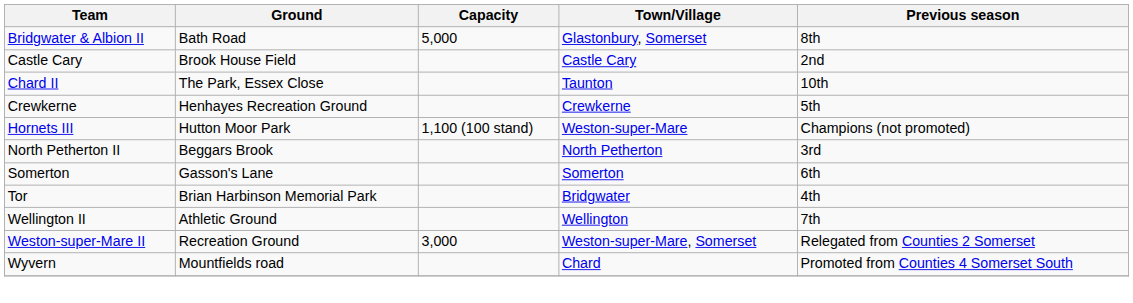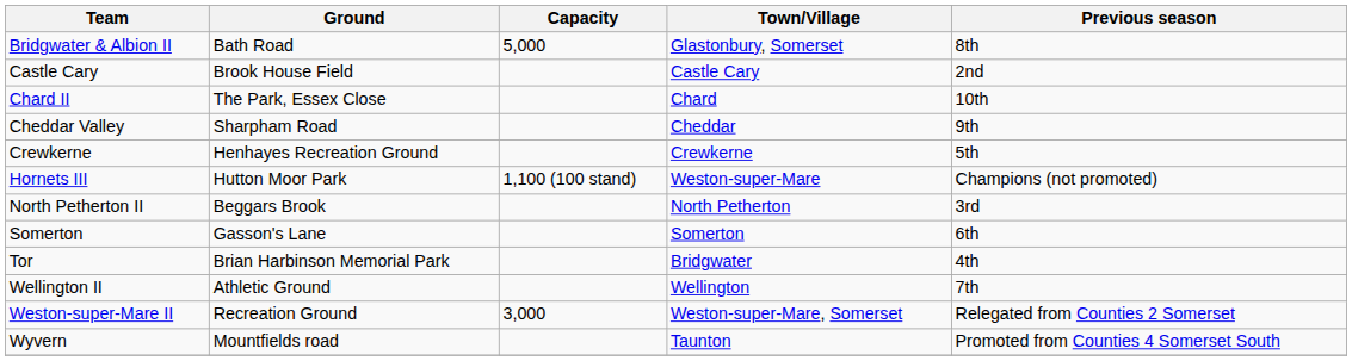 <table class="wikitable sortable" width=100%>
 <tr>
 <th>Team</th>
 <th>Ground</th>
 <th>Capacity</th>
 <th>Town/Village</th>
 <th>Previous season</th>
 </tr>
 <tr>
 <td><a href='#'>Bridgwater & Albion II</a></td>
 <td>Bath Road</td>
 <td>5,000</td>
 <td><a href='#'>Glastonbury</a>, <a href='#'>Somerset</a></td>
 <td>8th</td>
 </tr>
 <tr>
 <td>Castle Cary</td>
 <td>Brook House Field</td>
 <td></td>
 <td><a href='#'>Castle Cary</a></td>
 <td>2nd</td>
 </tr>
 <tr>
 <td><a href='#'>Chard II</a></td>
 <td>The Park, Essex Close</td>
 <td></td>
-<td><a href='#'>Taunton</a></td>
+<td><a href='#'>Chard</a></td>
 <td>10th</td>
+</tr>
+<tr>
+<td>Cheddar Valley</td>
+<td>Sharpham Road</td>
+<td></td>
+<td><a href='#'>Cheddar</a></td>
+<td>9th</td>
 </tr>
 <tr>
 <td>Crewkerne</td>
 <td>Henhayes Recreation Ground</td>
 <td></td>
 <td><a href='#'>Crewkerne</a></td>
 <td>5th</td>
 </tr>
 <tr>
 <td><a href='#'>Hornets III</a></td>
 <td>Hutton Moor Park</td>
 <td>1,100 (100 stand)</td>
 <td><a href='#'>Weston-super-Mare</a></td>
 <td>Champions (not promoted)</td>
 </tr>
 <tr>
 <td>North Petherton II</td>
 <td>Beggars Brook</td>
 <td></td>
 <td><a href='#'>North Petherton</a></td>
 <td>3rd</td>
 </tr>
 <tr>
 <td>Somerton</td>
 <td>Gasson's Lane</td>
 <td></td>
 <td><a href='#'>Somerton</a></td>
 <td>6th</td>
 </tr>
 <tr>
 <td>Tor</td>
 <td>Brian Harbinson Memorial Park</td>
 <td></td>
 <td><a href='#'>Bridgwater</a></td>
 <td>4th</td>
 </tr>
 <tr>
 <td>Wellington II</td>
 <td>Athletic Ground</td>
 <td></td>
 <td><a href='#'>Wellington</a></td>
 <td>7th</td>
 </tr>
 <tr>
 <td><a href='#'>Weston-super-Mare II</a></td>
 <td>Recreation Ground</td>
 <td>3,000</td>
 <td><a href='#'>Weston-super-Mare</a>, <a href='#'>Somerset</a></td>
 <td>Relegated from <a href='#'>Counties 2 Somerset</a></td>
 </tr>
 <tr>
 <td>Wyvern</td>
 <td>Mountfields road</td>
 <td></td>
-<td><a href='#'>Chard</a></td>
+<td><a href='#'>Taunton</a></td>
 <td>Promoted from <a href='#'>Counties 4 Somerset South</a></td>
 </tr>
 <tr>
 </tr>
 </table>
